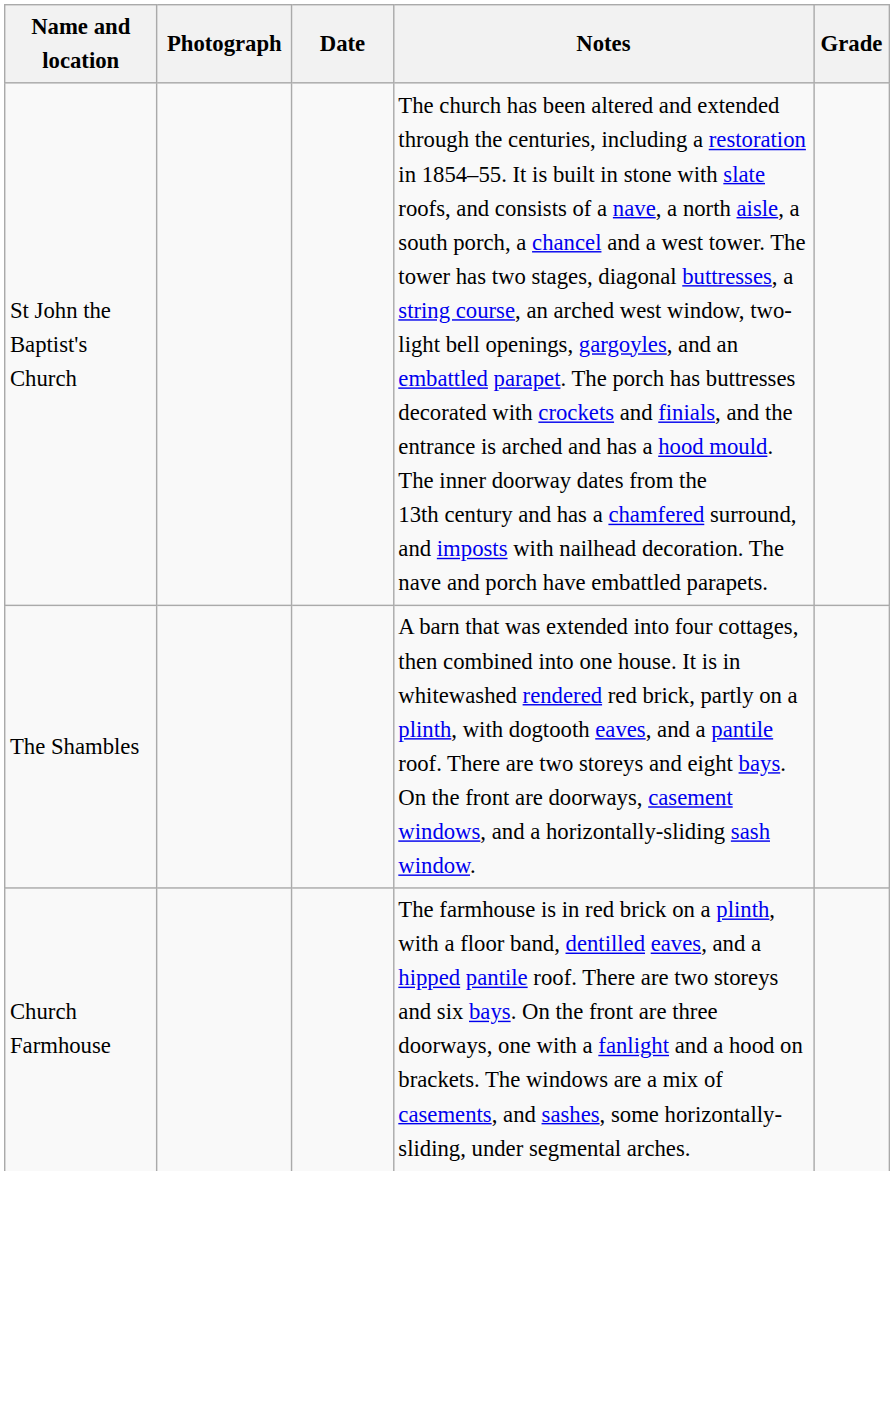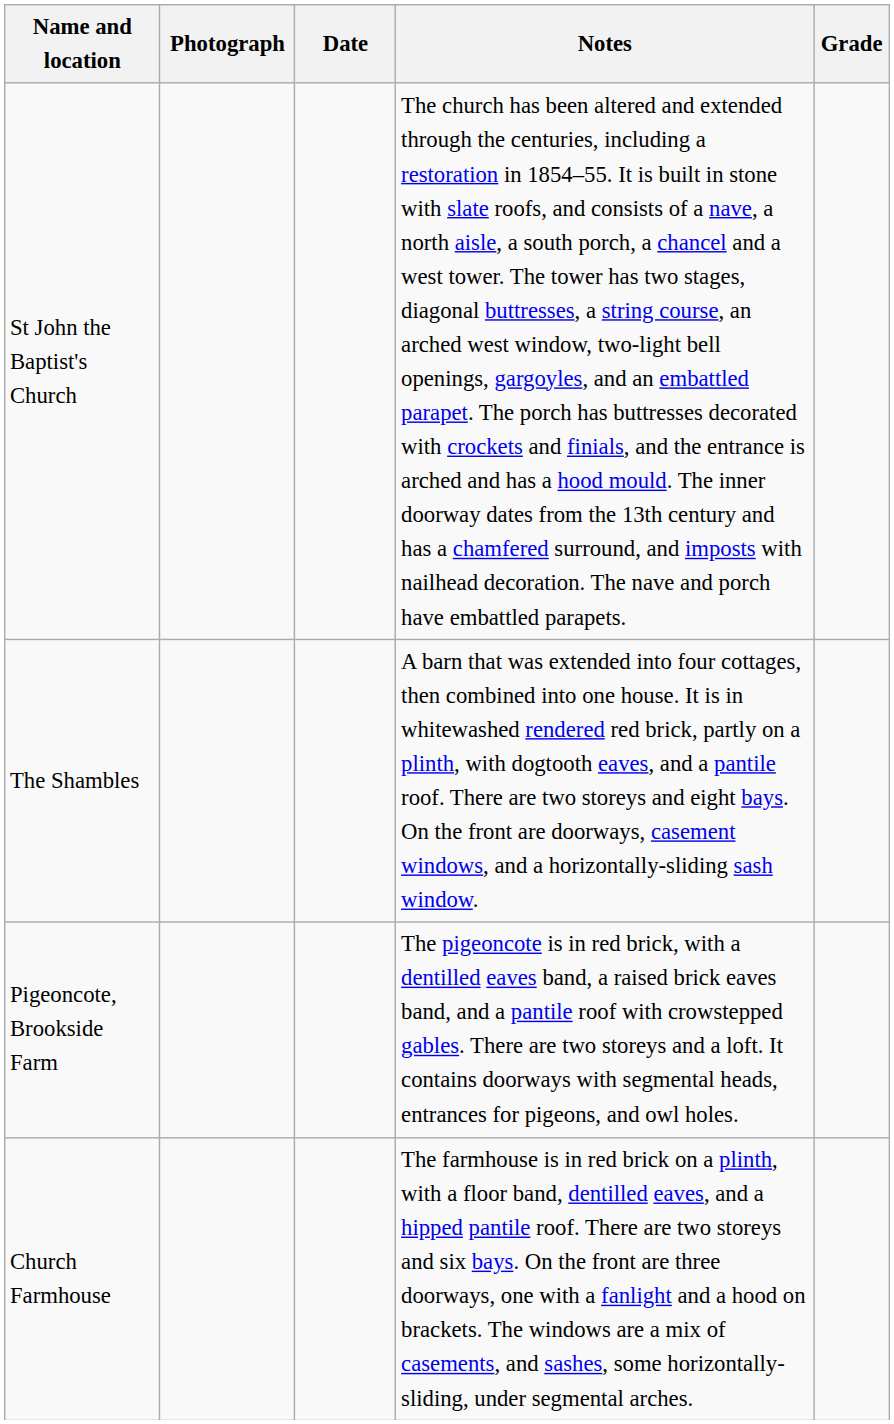 <table class="wikitable sortable plainrowheaders" style="width:100%; border:0px; text-align:left; line-height:150%">
 <tr>
 <th scope="col"  style="width:150px">Name and location</th>
 <th scope="col"  style="width:100px" class="unsortable">Photograph</th>
 <th scope="col"  style="width:120px">Date</th>
 <th scope="col"  style="width:650px" class="unsortable">Notes</th>
 <th scope="col"  style="width:50px">Grade</th>
 </tr>
 <tr>
 <td>St John the Baptist's Church<br><small></small></td>
 <td></td>
 <td align="center"></td>
 <td>The church has been altered and extended through the centuries, including a <a href='#'>restoration</a> in 1854–55.  It is built in stone with <a href='#'>slate</a> roofs, and consists of a <a href='#'>nave</a>, a north <a href='#'>aisle</a>, a south porch, a <a href='#'>chancel</a> and a west tower.  The tower has two stages, diagonal <a href='#'>buttresses</a>, a <a href='#'>string course</a>, an arched west window, two-light bell openings, <a href='#'>gargoyles</a>, and an <a href='#'>embattled</a> <a href='#'>parapet</a>.  The porch has buttresses decorated with <a href='#'>crockets</a> and <a href='#'>finials</a>, and the entrance is arched and has a <a href='#'>hood mould</a>.  The inner doorway dates from the 13th century and has a <a href='#'>chamfered</a> surround, and <a href='#'>imposts</a> with nailhead decoration.  The nave and porch have embattled parapets.</td>
 <td align="center" ></td>
 </tr>
 <tr>
 <td>The Shambles<br><small></small></td>
 <td></td>
 <td align="center"></td>
 <td>A barn that was extended into four cottages, then combined into one house.  It is in whitewashed <a href='#'>rendered</a> red brick, partly on a <a href='#'>plinth</a>, with dogtooth <a href='#'>eaves</a>, and a <a href='#'>pantile</a> roof.  There are two storeys and eight <a href='#'>bays</a>.  On the front are doorways, <a href='#'>casement windows</a>, and a horizontally-sliding <a href='#'>sash window</a>.</td>
 <td align="center" ></td>
 </tr>
 <tr>
+<td>Pigeoncote, Brookside Farm<br><small></small></td>
+<td></td>
+<td align="center"></td>
+<td>The <a href='#'>pigeoncote</a> is in red brick, with a <a href='#'>dentilled</a> <a href='#'>eaves</a> band, a raised brick eaves band, and a <a href='#'>pantile</a> roof with crowstepped <a href='#'>gables</a>.  There are two storeys and a loft.  It contains doorways with segmental heads, entrances for pigeons, and owl holes.</td>
+<td align="center" ></td>
+</tr>
+<tr>
 <td>Church Farmhouse<br><small></small></td>
 <td></td>
 <td align="center"></td>
 <td>The farmhouse is in red brick on a <a href='#'>plinth</a>, with a floor band, <a href='#'>dentilled</a> <a href='#'>eaves</a>, and a <a href='#'>hipped</a> <a href='#'>pantile</a> roof.  There are two storeys and six <a href='#'>bays</a>.  On the front are three doorways, one with a <a href='#'>fanlight</a> and a hood on brackets.  The windows are a mix of <a href='#'>casements</a>, and <a href='#'>sashes</a>, some horizontally-sliding, under segmental arches.</td>
 <td align="center" ></td>
 </tr>
 <tr>
 </tr>
 </table>
